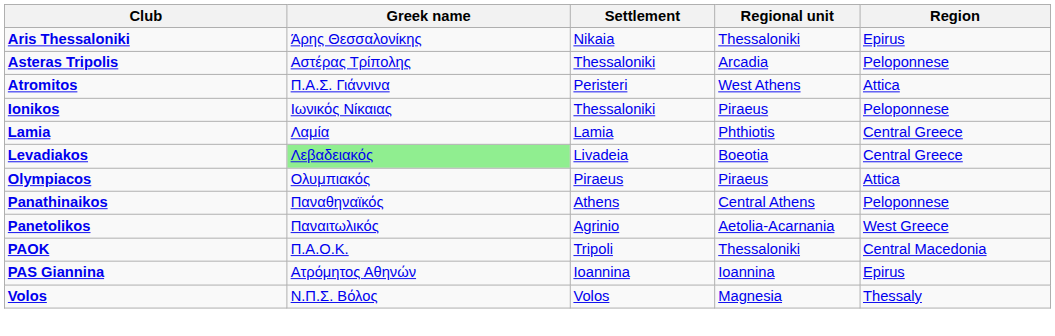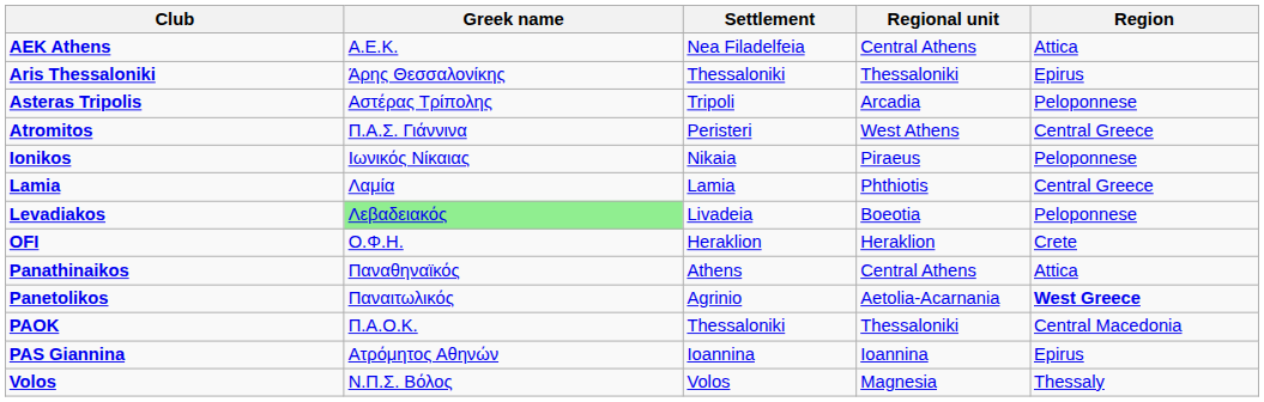 <table class="wikitable sortable">
 <tr>
 <th width="300px">Club</th>
 <th width="300px">Greek name</th>
 <th width="150px">Settlement</th>
 <th width="150px">Regional unit</th>
 <th width="200px">Region</th>
 </tr>
 <tr>
+<td><strong><a href='#'>AEK Athens</a></strong></td>
+<td><a href='#'>Α.Ε.Κ.</a></td>
+<td><a href='#'>Nea Filadelfeia</a></td>
+<td><a href='#'>Central Athens</a></td>
+<td><a href='#'>Attica</a></td>
+</tr>
+<tr>
 <td><strong><a href='#'>Aris Thessaloniki</a></strong></td>
 <td><a href='#'>Άρης Θεσσαλονίκης</a></td>
-<td><a href='#'>Nikaia</a></td>
+<td><a href='#'>Thessaloniki</a></td>
 <td><a href='#'>Thessaloniki</a></td>
 <td><a href='#'>Epirus</a></td>
 </tr>
 <tr>
 <td><strong><a href='#'>Asteras Tripolis</a></strong></td>
 <td><a href='#'>Αστέρας Τρίπολης</a></td>
-<td><a href='#'>Thessaloniki</a></td>
+<td><a href='#'>Tripoli</a></td>
 <td><a href='#'>Arcadia</a></td>
 <td><a href='#'>Peloponnese</a></td>
 </tr>
 <tr>
 <td><strong><a href='#'>Atromitos</a></strong></td>
 <td><a href='#'>Π.Α.Σ. Γιάννινα</a></td>
 <td><a href='#'>Peristeri</a></td>
 <td><a href='#'>West Athens</a></td>
-<td><a href='#'>Attica</a></td>
+<td><a href='#'>Central Greece</a></td>
 </tr>
 <tr>
 <td><strong><a href='#'>Ionikos</a></strong></td>
 <td><a href='#'>Ιωνικός Νίκαιας</a></td>
-<td><a href='#'>Thessaloniki</a></td>
+<td><a href='#'>Nikaia</a></td>
 <td><a href='#'>Piraeus</a></td>
 <td><a href='#'>Peloponnese</a></td>
 </tr>
 <tr>
 <td><strong><a href='#'>Lamia</a></strong></td>
 <td><a href='#'>Λαμία</a></td>
 <td><a href='#'>Lamia</a></td>
 <td><a href='#'>Phthiotis</a></td>
 <td><a href='#'>Central Greece</a></td>
 </tr>
 <tr>
 <td><strong><a href='#'>Levadiakos</a></strong></td>
 <td style="background: lightgreen;"><a href='#'>Λεβαδειακός</a></td>
 <td><a href='#'>Livadeia</a></td>
 <td><a href='#'>Boeotia</a></td>
-<td><a href='#'>Central Greece</a></td>
+<td><a href='#'>Peloponnese</a></td>
 </tr>
 <tr>
-<td><strong><a href='#'>Olympiacos</a></strong></td>
-<td><a href='#'>Ολυμπιακός</a></td>
-<td><a href='#'>Piraeus</a></td>
-<td><a href='#'>Piraeus</a></td>
-<td><a href='#'>Attica</a></td>
+<td><strong><a href='#'>OFI</a></strong></td>
+<td><a href='#'>Ο.Φ.Η.</a></td>
+<td><a href='#'>Heraklion</a></td>
+<td><a href='#'>Heraklion</a></td>
+<td><a href='#'>Crete</a></td>
 </tr>
 <tr>
 <td><strong><a href='#'>Panathinaikos</a></strong></td>
 <td><a href='#'>Παναθηναϊκός</a></td>
 <td><a href='#'>Athens</a></td>
 <td><a href='#'>Central Athens</a></td>
-<td><a href='#'>Peloponnese</a></td>
+<td><a href='#'>Attica</a></td>
 </tr>
 <tr>
 <td><strong><a href='#'>Panetolikos</a></strong></td>
 <td><a href='#'>Παναιτωλικός</a></td>
 <td><a href='#'>Agrinio</a></td>
 <td><a href='#'>Aetolia-Acarnania</a></td>
-<td><a href='#'>West Greece</a></td>
+<td><strong><a href='#'>West Greece</a></strong></td>
 </tr>
 <tr>
 <td><strong><a href='#'>PAOK</a></strong></td>
 <td><a href='#'>Π.Α.Ο.Κ.</a></td>
-<td><a href='#'>Tripoli</a></td>
+<td><a href='#'>Thessaloniki</a></td>
 <td><a href='#'>Thessaloniki</a></td>
 <td><a href='#'>Central Macedonia</a></td>
 </tr>
 <tr>
 <td><strong><a href='#'>PAS Giannina</a></strong></td>
 <td><a href='#'>Ατρόμητος Αθηνών</a></td>
 <td><a href='#'>Ioannina</a></td>
 <td><a href='#'>Ioannina</a></td>
 <td><a href='#'>Epirus</a></td>
 </tr>
 <tr>
 <td><strong><a href='#'>Volos</a></strong></td>
 <td><a href='#'>Ν.Π.Σ. Βόλος</a></td>
 <td><a href='#'>Volos</a></td>
 <td><a href='#'>Magnesia</a></td>
 <td><a href='#'>Thessaly</a></td>
 </tr>
 </table>
